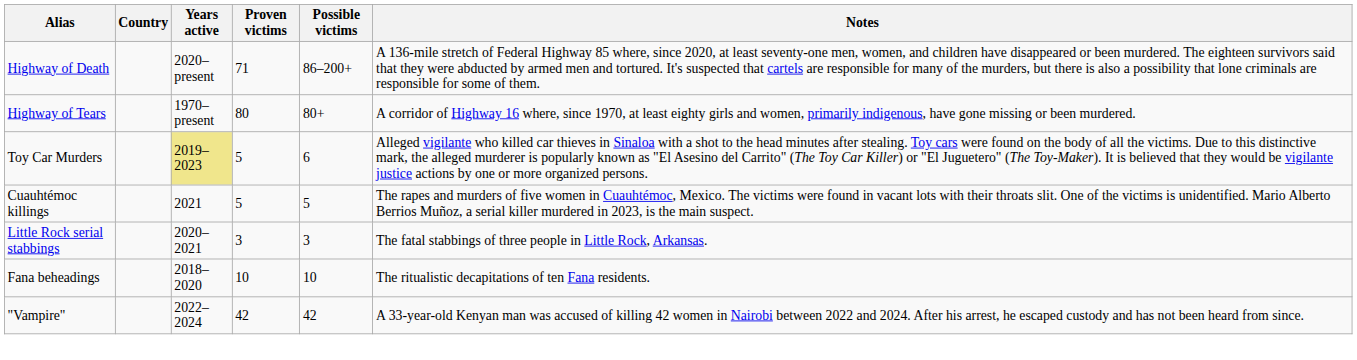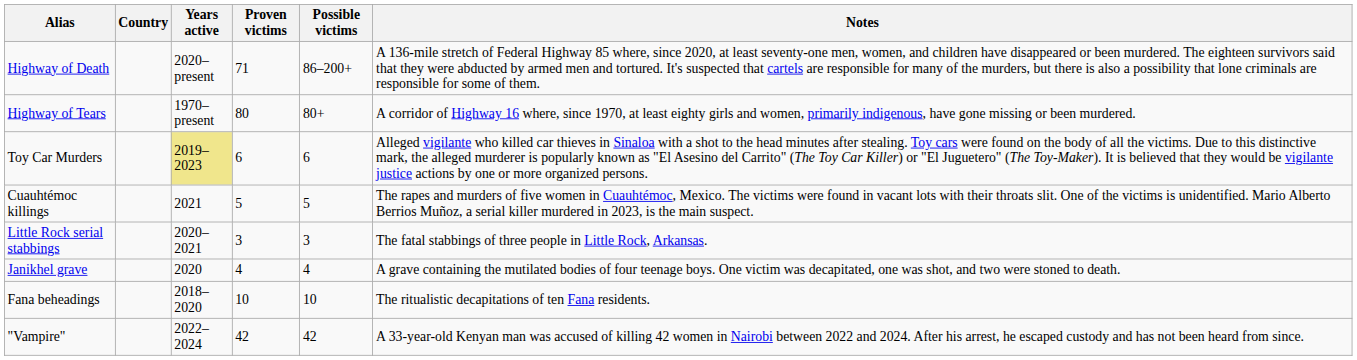 <table class="wikitable sortable">
 <tr>
 <th>Alias</th>
 <th>Country</th>
 <th>Years active</th>
 <th>Proven victims</th>
 <th>Possible victims</th>
 <th class="unsortable">Notes</th>
 </tr>
 <tr>
 <td><a href='#'>Highway of Death</a></td>
 <td></td>
 <td>2020–present</td>
 <td>71</td>
 <td>86–200+</td>
 <td>A 136-mile stretch of Federal Highway 85 where, since 2020, at least seventy-one men, women, and children have disappeared or been murdered. The eighteen survivors said that they were abducted by armed men and tortured. It's suspected that <a href='#'>cartels</a> are responsible for many of the murders, but there is also a possibility that lone criminals are responsible for some of them.</td>
 </tr>
 <tr>
 <td><a href='#'>Highway of Tears</a></td>
 <td></td>
 <td>1970–present</td>
 <td>80</td>
 <td>80+</td>
 <td>A corridor of <a href='#'>Highway 16</a> where, since 1970, at least eighty girls and women, <a href='#'>primarily indigenous</a>, have gone missing or been murdered.</td>
 </tr>
 <tr>
 <td>Toy Car Murders</td>
 <td></td>
 <td style="background: khaki;">2019–2023</td>
-<td>5</td>
+<td>6</td>
 <td>6</td>
 <td>Alleged <a href='#'>vigilante</a> who killed car thieves in <a href='#'>Sinaloa</a> with a shot to the head minutes after stealing. <a href='#'>Toy cars</a> were found on the body of all the victims. Due to this distinctive mark, the alleged murderer is popularly known as "El Asesino del Carrito" (<em>The Toy Car Killer</em>) or "El Juguetero" (<em>The Toy-Maker</em>). It is believed that they would be <a href='#'>vigilante justice</a> actions by one or more organized persons.</td>
 </tr>
 <tr>
 <td>Cuauhtémoc killings</td>
 <td></td>
 <td>2021</td>
 <td>5</td>
 <td>5</td>
 <td>The rapes and murders of five women in <a href='#'>Cuauhtémoc</a>, Mexico. The victims were found in vacant lots with their throats slit. One of the victims is unidentified. Mario Alberto Berrios Muñoz, a serial killer murdered in 2023, is the main suspect.</td>
 </tr>
 <tr>
 <td><a href='#'>Little Rock serial stabbings</a></td>
 <td></td>
 <td>2020–2021</td>
 <td>3</td>
 <td>3</td>
 <td>The fatal stabbings of three people in <a href='#'>Little Rock</a>, <a href='#'>Arkansas</a>.</td>
 </tr>
 <tr>
+<td><a href='#'>Janikhel grave</a></td>
+<td></td>
+<td>2020</td>
+<td>4</td>
+<td>4</td>
+<td>A grave containing the mutilated bodies of four teenage boys. One victim was decapitated, one was shot, and two were stoned to death.</td>
+</tr>
+<tr>
 <td>Fana beheadings</td>
 <td></td>
 <td>2018–2020</td>
 <td>10</td>
 <td>10</td>
 <td>The ritualistic decapitations of ten <a href='#'>Fana</a> residents.</td>
 </tr>
 <tr>
 <td>"Vampire"</td>
 <td></td>
 <td>2022–2024</td>
 <td>42</td>
 <td>42</td>
 <td>A 33-year-old Kenyan man was accused of killing 42 women in <a href='#'>Nairobi</a> between 2022 and 2024. After his arrest, he escaped custody and has not been heard from since.</td>
 </tr>
 </table>
